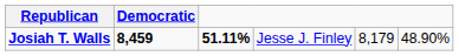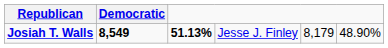 <table class=wikitable>
 <tr>
 <th><a href='#'>Republican</a></th>
 <th><a href='#'>Democratic</a></th>
 </tr>
 <tr>
 <td><strong><a href='#'>Josiah T. Walls</a></strong></td>
-<td><strong>8,459</strong></td>
-<td><strong>51.11%</strong></td>
+<td><strong>8,549</strong></td>
+<td><strong>51.13%</strong></td>
 <td><a href='#'>Jesse J. Finley</a></td>
 <td>8,179</td>
 <td>48.90%</td>
 </tr>
 </table>
